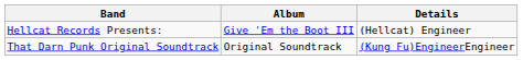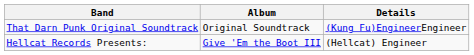 <table class="wikitable" border="1">
 <tr>
 <th>Band</th>
 <th>Album</th>
 <th>Details</th>
 </tr>
 <tr>
+<td><a href='#'>That Darn Punk Original Soundtrack</a></td>
+<td>Original Soundtrack</td>
+<td><a href='#'>(Kung Fu)Engineer</a>Engineer</td>
+</tr>
+<tr>
 <td><a href='#'>Hellcat Records</a> Presents:</td>
 <td><a href='#'>Give 'Em the Boot III</a></td>
 <td>(Hellcat) Engineer</td>
 </tr>
-<tr>
-<td><a href='#'>That Darn Punk Original Soundtrack</a></td>
-<td>Original Soundtrack</td>
-<td><a href='#'>(Kung Fu)Engineer</a>Engineer</td>
-</tr>
 </table>
